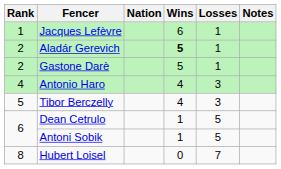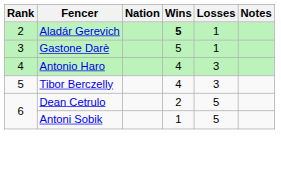 <table class="wikitable sortable" style="text-align: center;">
 <tr>
 <th>Rank</th>
 <th>Fencer</th>
 <th>Nation</th>
 <th>Wins</th>
 <th>Losses</th>
 <th>Notes</th>
 </tr>
 <tr style="background:#bbf3bb;">
-<td>1</td>
-<td align=left><a href='#'>Jacques Lefèvre</a></td>
-<td align=left></td>
-<td>6</td>
-<td>1</td>
-<td></td>
-</tr>
-<tr style="background:#bbf3bb;">
 <td>2</td>
 <td align=left><a href='#'>Aladár Gerevich</a></td>
 <td align=left></td>
 <td><strong>5</strong></td>
 <td>1</td>
 <td></td>
 </tr>
 <tr style="background:#bbf3bb;">
-<td>2</td>
+<td>3</td>
 <td align=left><a href='#'>Gastone Darè</a></td>
 <td align=left></td>
 <td>5</td>
 <td>1</td>
 <td></td>
 </tr>
 <tr style="background:#bbf3bb;">
 <td>4</td>
 <td align=left><a href='#'>Antonio Haro</a></td>
 <td align=left></td>
 <td>4</td>
 <td>3</td>
 <td></td>
 </tr>
 <tr>
 <td>5</td>
 <td align=left><a href='#'>Tibor Berczelly</a></td>
 <td align=left></td>
 <td>4</td>
 <td>3</td>
 <td></td>
 </tr>
 <tr>
 <td rowspan=2>6</td>
 <td align=left><a href='#'>Dean Cetrulo</a></td>
 <td align=left></td>
-<td>1</td>
+<td>2</td>
 <td>5</td>
 <td></td>
 </tr>
 <tr>
 <td align=left><a href='#'>Antoni Sobik</a></td>
 <td align=left></td>
 <td>1</td>
 <td>5</td>
 <td></td>
 </tr>
-<tr>
-<td>8</td>
-<td align=left><a href='#'>Hubert Loisel</a></td>
-<td align=left></td>
-<td>0</td>
-<td>7</td>
-<td></td>
-</tr>
 </table>
